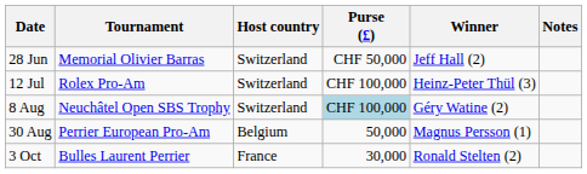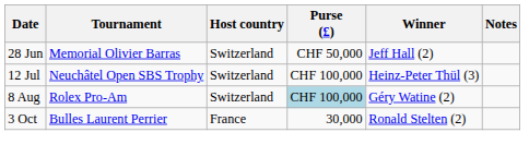 <table class="wikitable" style="font-size:95%">
 <tr>
 <th>Date</th>
 <th>Tournament</th>
 <th>Host country</th>
 <th>Purse<br>(<a href='#'>£</a>)</th>
 <th>Winner</th>
 <th>Notes</th>
 </tr>
 <tr>
 <td>28 Jun</td>
 <td><a href='#'>Memorial Olivier Barras</a></td>
 <td>Switzerland</td>
 <td align=right>CHF 50,000</td>
 <td> <a href='#'>Jeff Hall</a> (2)</td>
 <td></td>
 </tr>
 <tr>
 <td>12 Jul</td>
-<td><a href='#'>Rolex Pro-Am</a></td>
+<td><a href='#'>Neuchâtel Open SBS Trophy</a></td>
 <td>Switzerland</td>
 <td align=right>CHF 100,000</td>
 <td> <a href='#'>Heinz-Peter Thül</a> (3)</td>
 <td></td>
 </tr>
 <tr>
 <td>8 Aug</td>
-<td><a href='#'>Neuchâtel Open SBS Trophy</a></td>
+<td><a href='#'>Rolex Pro-Am</a></td>
 <td>Switzerland</td>
 <td align=right style="background: lightblue;">CHF 100,000</td>
 <td> <a href='#'>Géry Watine</a> (2)</td>
-<td></td>
-</tr>
-<tr>
-<td>30 Aug</td>
-<td><a href='#'>Perrier European Pro-Am</a></td>
-<td>Belgium</td>
-<td align=right>50,000</td>
-<td> <a href='#'>Magnus Persson</a> (1)</td>
 <td></td>
 </tr>
 <tr>
 <td>3 Oct</td>
 <td><a href='#'>Bulles Laurent Perrier</a></td>
 <td>France</td>
 <td align=right>30,000</td>
 <td> <a href='#'>Ronald Stelten</a> (2)</td>
 <td></td>
 </tr>
 </table>
